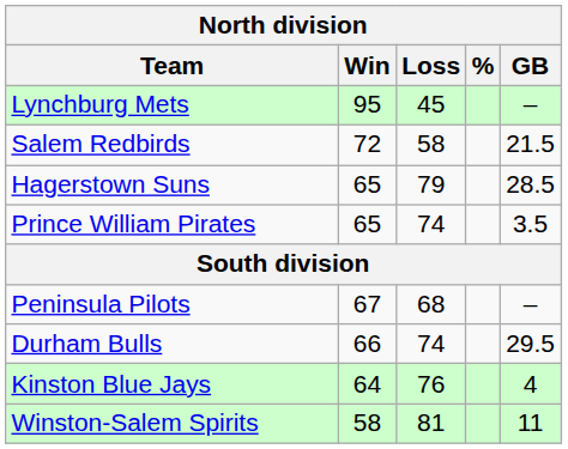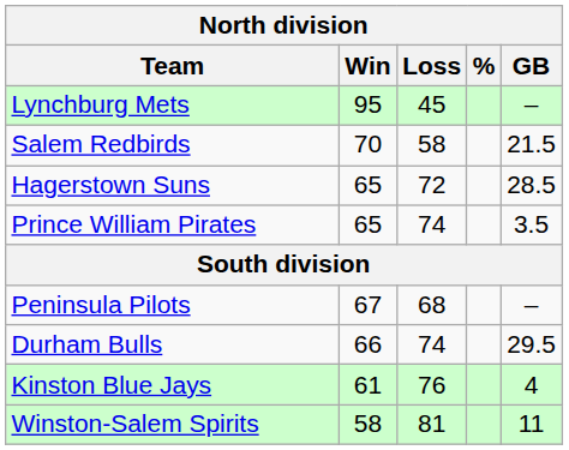 <table class="wikitable">
 <tr>
 <th colspan="5">North division</th>
 </tr>
 <tr>
 <th width="60%">Team</th>
 <th>Win</th>
 <th>Loss</th>
 <th>%</th>
 <th>GB</th>
 </tr>
 <tr align=center bgcolor=ccffcc>
 <td align=left><a href='#'>Lynchburg Mets</a></td>
 <td>95</td>
 <td>45</td>
 <td></td>
 <td>–</td>
 </tr>
 <tr align=center>
 <td align=left><a href='#'>Salem Redbirds</a></td>
-<td>72</td>
+<td>70</td>
 <td>58</td>
 <td></td>
 <td>21.5</td>
 </tr>
 <tr align=center>
 <td align=left><a href='#'>Hagerstown Suns</a></td>
 <td>65</td>
-<td>79</td>
+<td>72</td>
 <td></td>
 <td>28.5</td>
 </tr>
 <tr align=center>
 <td align=left><a href='#'>Prince William Pirates</a></td>
 <td>65</td>
 <td>74</td>
 <td></td>
 <td>3.5</td>
 </tr>
 <tr>
 <th colspan="5">South division</th>
 </tr>
 <tr align=center>
 <td align=left><a href='#'>Peninsula Pilots</a></td>
 <td>67</td>
 <td>68</td>
 <td></td>
 <td>–</td>
 </tr>
 <tr align=center>
 <td align=left><a href='#'>Durham Bulls</a></td>
 <td>66</td>
 <td>74</td>
 <td></td>
 <td>29.5</td>
 </tr>
 <tr align=center bgcolor=ccffcc>
 <td align=left><a href='#'>Kinston Blue Jays</a></td>
-<td>64</td>
+<td>61</td>
 <td>76</td>
 <td></td>
 <td>4</td>
 </tr>
 <tr align=center bgcolor=ccffcc>
 <td align=left><a href='#'>Winston-Salem Spirits</a></td>
 <td>58</td>
 <td>81</td>
 <td></td>
 <td>11</td>
 </tr>
 </table>
